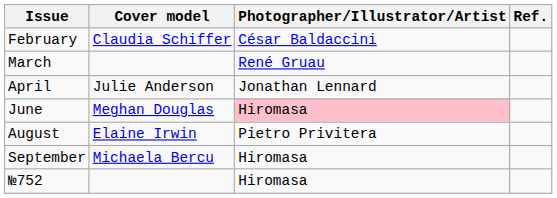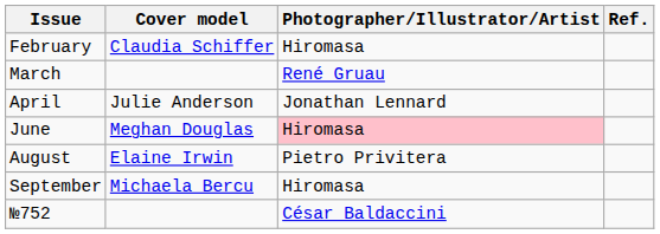 <table class="wikitable">
 <tr>
 <th>Issue</th>
 <th>Cover model</th>
 <th>Photographer/Illustrator/Artist</th>
 <th>Ref.</th>
 </tr>
 <tr>
 <td>February</td>
 <td><a href='#'>Claudia Schiffer</a></td>
-<td><a href='#'>César Baldaccini</a></td>
+<td>Hiromasa</td>
 <td></td>
 </tr>
 <tr>
 <td>March</td>
 <td></td>
 <td><a href='#'>René Gruau</a></td>
 <td></td>
 </tr>
 <tr>
 <td>April</td>
 <td>Julie Anderson</td>
 <td>Jonathan Lennard</td>
 <td></td>
 </tr>
 <tr>
 <td>June</td>
 <td><a href='#'>Meghan Douglas</a></td>
 <td style="background: pink;">Hiromasa</td>
 <td></td>
 </tr>
 <tr>
 <td>August</td>
 <td><a href='#'>Elaine Irwin</a></td>
 <td>Pietro Privitera</td>
 <td></td>
 </tr>
 <tr>
 <td>September</td>
 <td><a href='#'>Michaela Bercu</a></td>
 <td>Hiromasa</td>
 <td></td>
 </tr>
 <tr>
 <td>№752</td>
 <td></td>
-<td>Hiromasa</td>
+<td><a href='#'>César Baldaccini</a></td>
 <td></td>
 </tr>
 </table>
